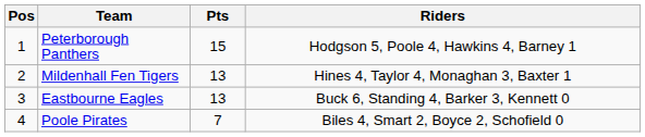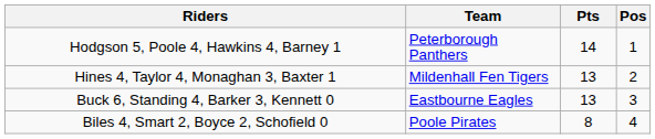 <table class=wikitable style="font-size:93%;">
 <tr>
-<th width=25px>Pos</th>
+<th width=400px>Riders</th>
 <th width=150px>Team</th>
 <th width=50px>Pts</th>
-<th width=400px>Riders</th>
+<th width=25px>Pos</th>
 </tr>
 <tr align=center>
+<td>Hodgson 5, Poole 4, Hawkins 4, Barney 1</td>
+<td align=left><a href='#'>Peterborough Panthers</a></td>
+<td>14</td>
 <td>1</td>
-<td align=left><a href='#'>Peterborough Panthers</a></td>
-<td>15</td>
-<td>Hodgson 5, Poole 4, Hawkins 4, Barney 1</td>
 </tr>
 <tr align=center>
-<td>2</td>
+<td>Hines 4, Taylor 4, Monaghan 3, Baxter 1</td>
 <td align=left><a href='#'>Mildenhall Fen Tigers</a></td>
 <td>13</td>
-<td>Hines 4, Taylor 4, Monaghan 3, Baxter 1</td>
+<td>2</td>
 </tr>
 <tr align=center>
-<td>3</td>
+<td>Buck 6, Standing 4, Barker 3, Kennett 0</td>
 <td align=left><a href='#'>Eastbourne Eagles</a></td>
 <td>13</td>
-<td>Buck 6, Standing 4, Barker 3, Kennett 0</td>
+<td>3</td>
 </tr>
 <tr align=center>
+<td>Biles 4, Smart 2, Boyce 2, Schofield 0</td>
+<td align=left><a href='#'>Poole Pirates</a></td>
+<td>8</td>
 <td>4</td>
-<td align=left><a href='#'>Poole Pirates</a></td>
-<td>7</td>
-<td>Biles 4, Smart 2, Boyce 2, Schofield 0</td>
 </tr>
 </table>
